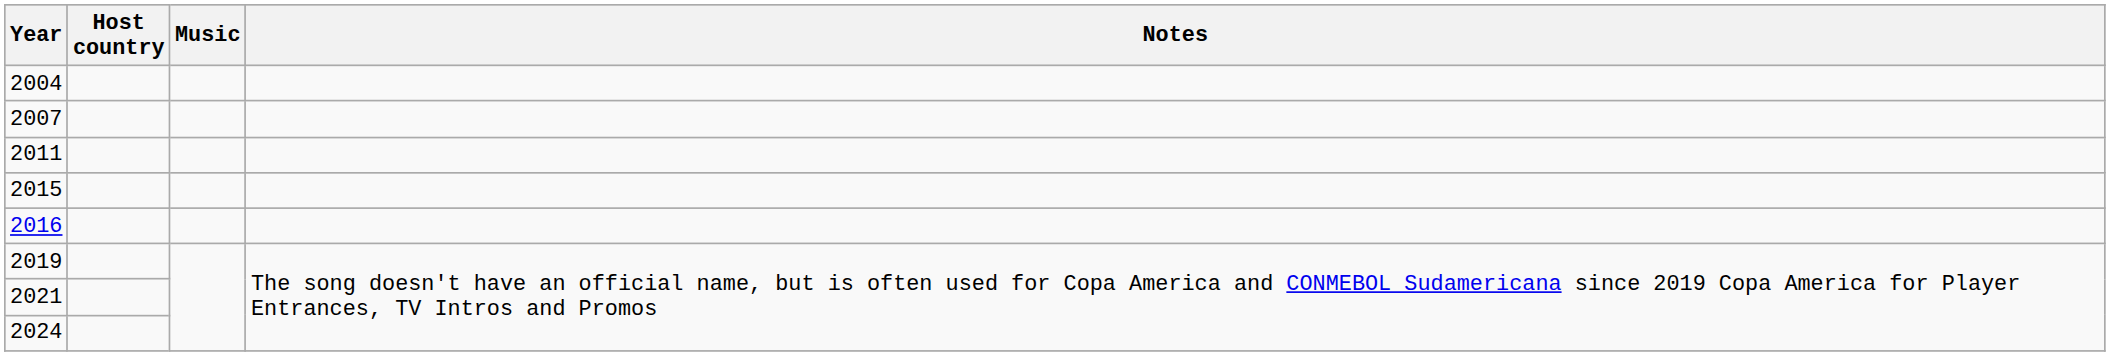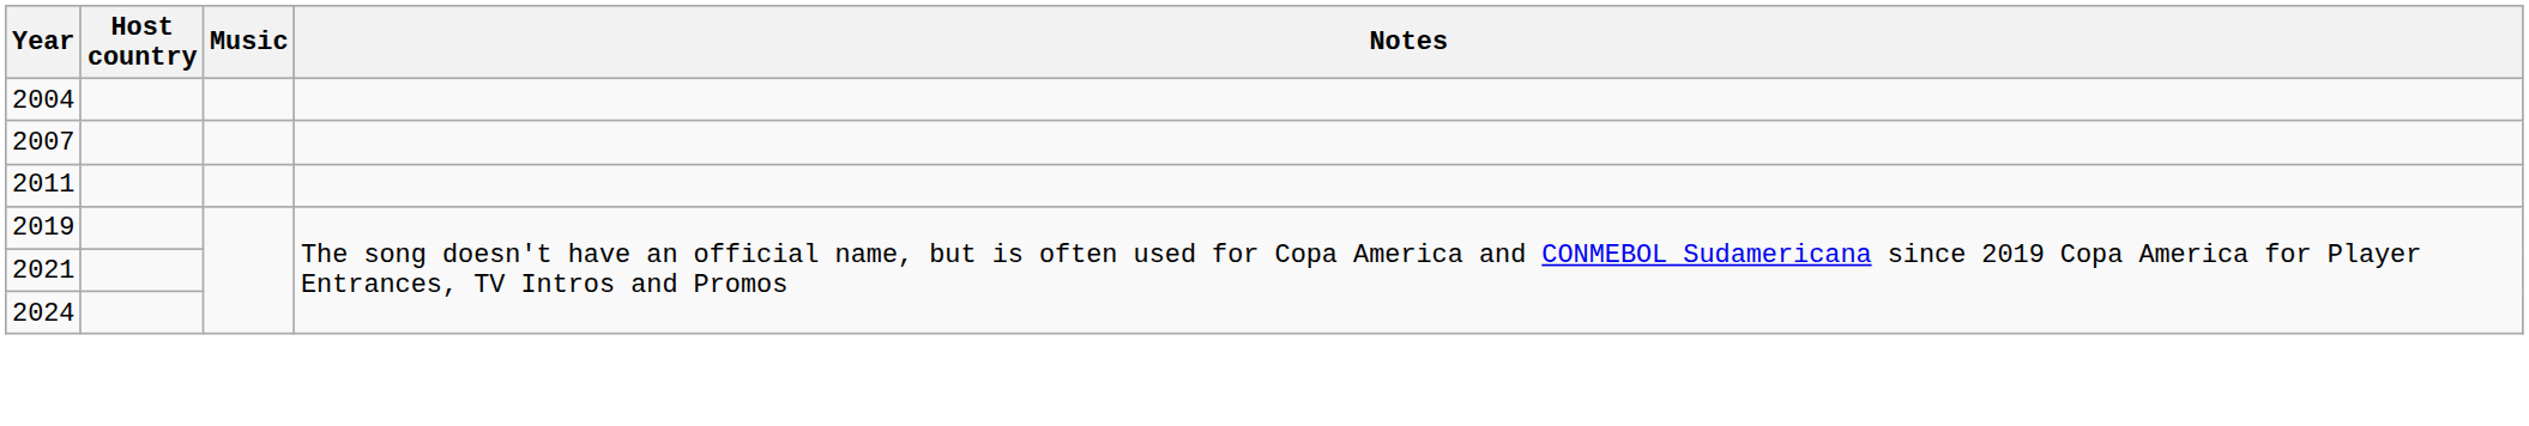 <table class="wikitable sortable" style="text-align:left">
 <tr>
 <th><strong>Year</strong></th>
 <th><strong>Host <br>country</strong></th>
 <th><strong>Music</strong></th>
 <th><strong>Notes</strong></th>
 </tr>
 <tr>
 <td style="text-align:center;">2004</td>
 <td></td>
 <td></td>
 <td></td>
 </tr>
 <tr>
 <td style="text-align:center;">2007</td>
 <td></td>
 <td></td>
 <td></td>
 </tr>
 <tr>
 <td style="text-align:center;">2011</td>
 <td></td>
 <td></td>
 <td></td>
 </tr>
 <tr>
-<td style="text-align:center;">2015</td>
-<td></td>
-<td></td>
-<td></td>
-</tr>
-<tr>
-<td style="text-align:center;"><a href='#'>2016</a></td>
-<td></td>
-<td></td>
-<td></td>
-</tr>
-<tr>
 <td style="text-align:center;">2019</td>
 <td></td>
 <td rowspan="3"></td>
 <td rowspan="3">The song doesn't have an official name, but is often used for Copa America and <a href='#'>CONMEBOL Sudamericana</a> since 2019 Copa America for Player Entrances, TV Intros and Promos</td>
 </tr>
 <tr>
 <td style="text-align:center;">2021</td>
 <td></td>
 </tr>
 <tr>
 <td style="text-align:center;">2024</td>
 <td></td>
 </tr>
 </table>
